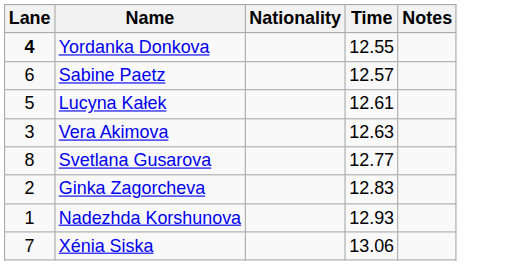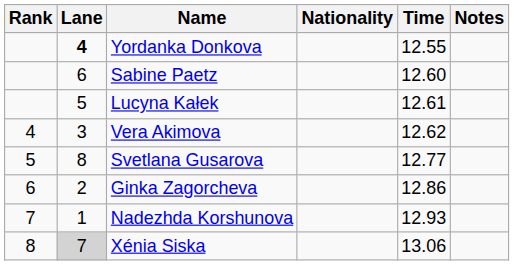 <table class="wikitable sortable" style="text-align:center">
 <tr>
+<th>Rank</th>
 <th>Lane</th>
 <th>Name</th>
 <th>Nationality</th>
 <th>Time</th>
 <th>Notes</th>
 </tr>
 <tr>
+<td></td>
 <td><strong>4</strong></td>
 <td align="left"><a href='#'>Yordanka Donkova</a></td>
 <td align=left></td>
 <td>12.55</td>
 <td></td>
 </tr>
 <tr>
+<td></td>
 <td>6</td>
 <td align="left"><a href='#'>Sabine Paetz</a></td>
 <td align=left></td>
-<td>12.57</td>
+<td>12.60</td>
 <td></td>
 </tr>
 <tr>
+<td></td>
 <td>5</td>
 <td align="left"><a href='#'>Lucyna Kałek</a></td>
 <td align=left></td>
 <td>12.61</td>
 <td></td>
 </tr>
 <tr>
+<td>4</td>
 <td>3</td>
 <td align="left"><a href='#'>Vera Akimova</a></td>
 <td align=left></td>
-<td>12.63</td>
+<td>12.62</td>
 <td></td>
 </tr>
 <tr>
+<td>5</td>
 <td>8</td>
 <td align="left"><a href='#'>Svetlana Gusarova</a></td>
 <td align=left></td>
 <td>12.77</td>
 <td></td>
 </tr>
 <tr>
+<td>6</td>
 <td>2</td>
 <td align="left"><a href='#'>Ginka Zagorcheva</a></td>
 <td align=left></td>
-<td>12.83</td>
+<td>12.86</td>
 <td></td>
 </tr>
 <tr>
+<td>7</td>
 <td>1</td>
 <td align="left"><a href='#'>Nadezhda Korshunova</a></td>
 <td align=left></td>
 <td>12.93</td>
 <td></td>
 </tr>
 <tr>
-<td>7</td>
+<td>8</td>
+<td style="background: lightgrey;">7</td>
 <td align="left"><a href='#'>Xénia Siska</a></td>
 <td align=left></td>
 <td>13.06</td>
 <td></td>
 </tr>
 </table>
